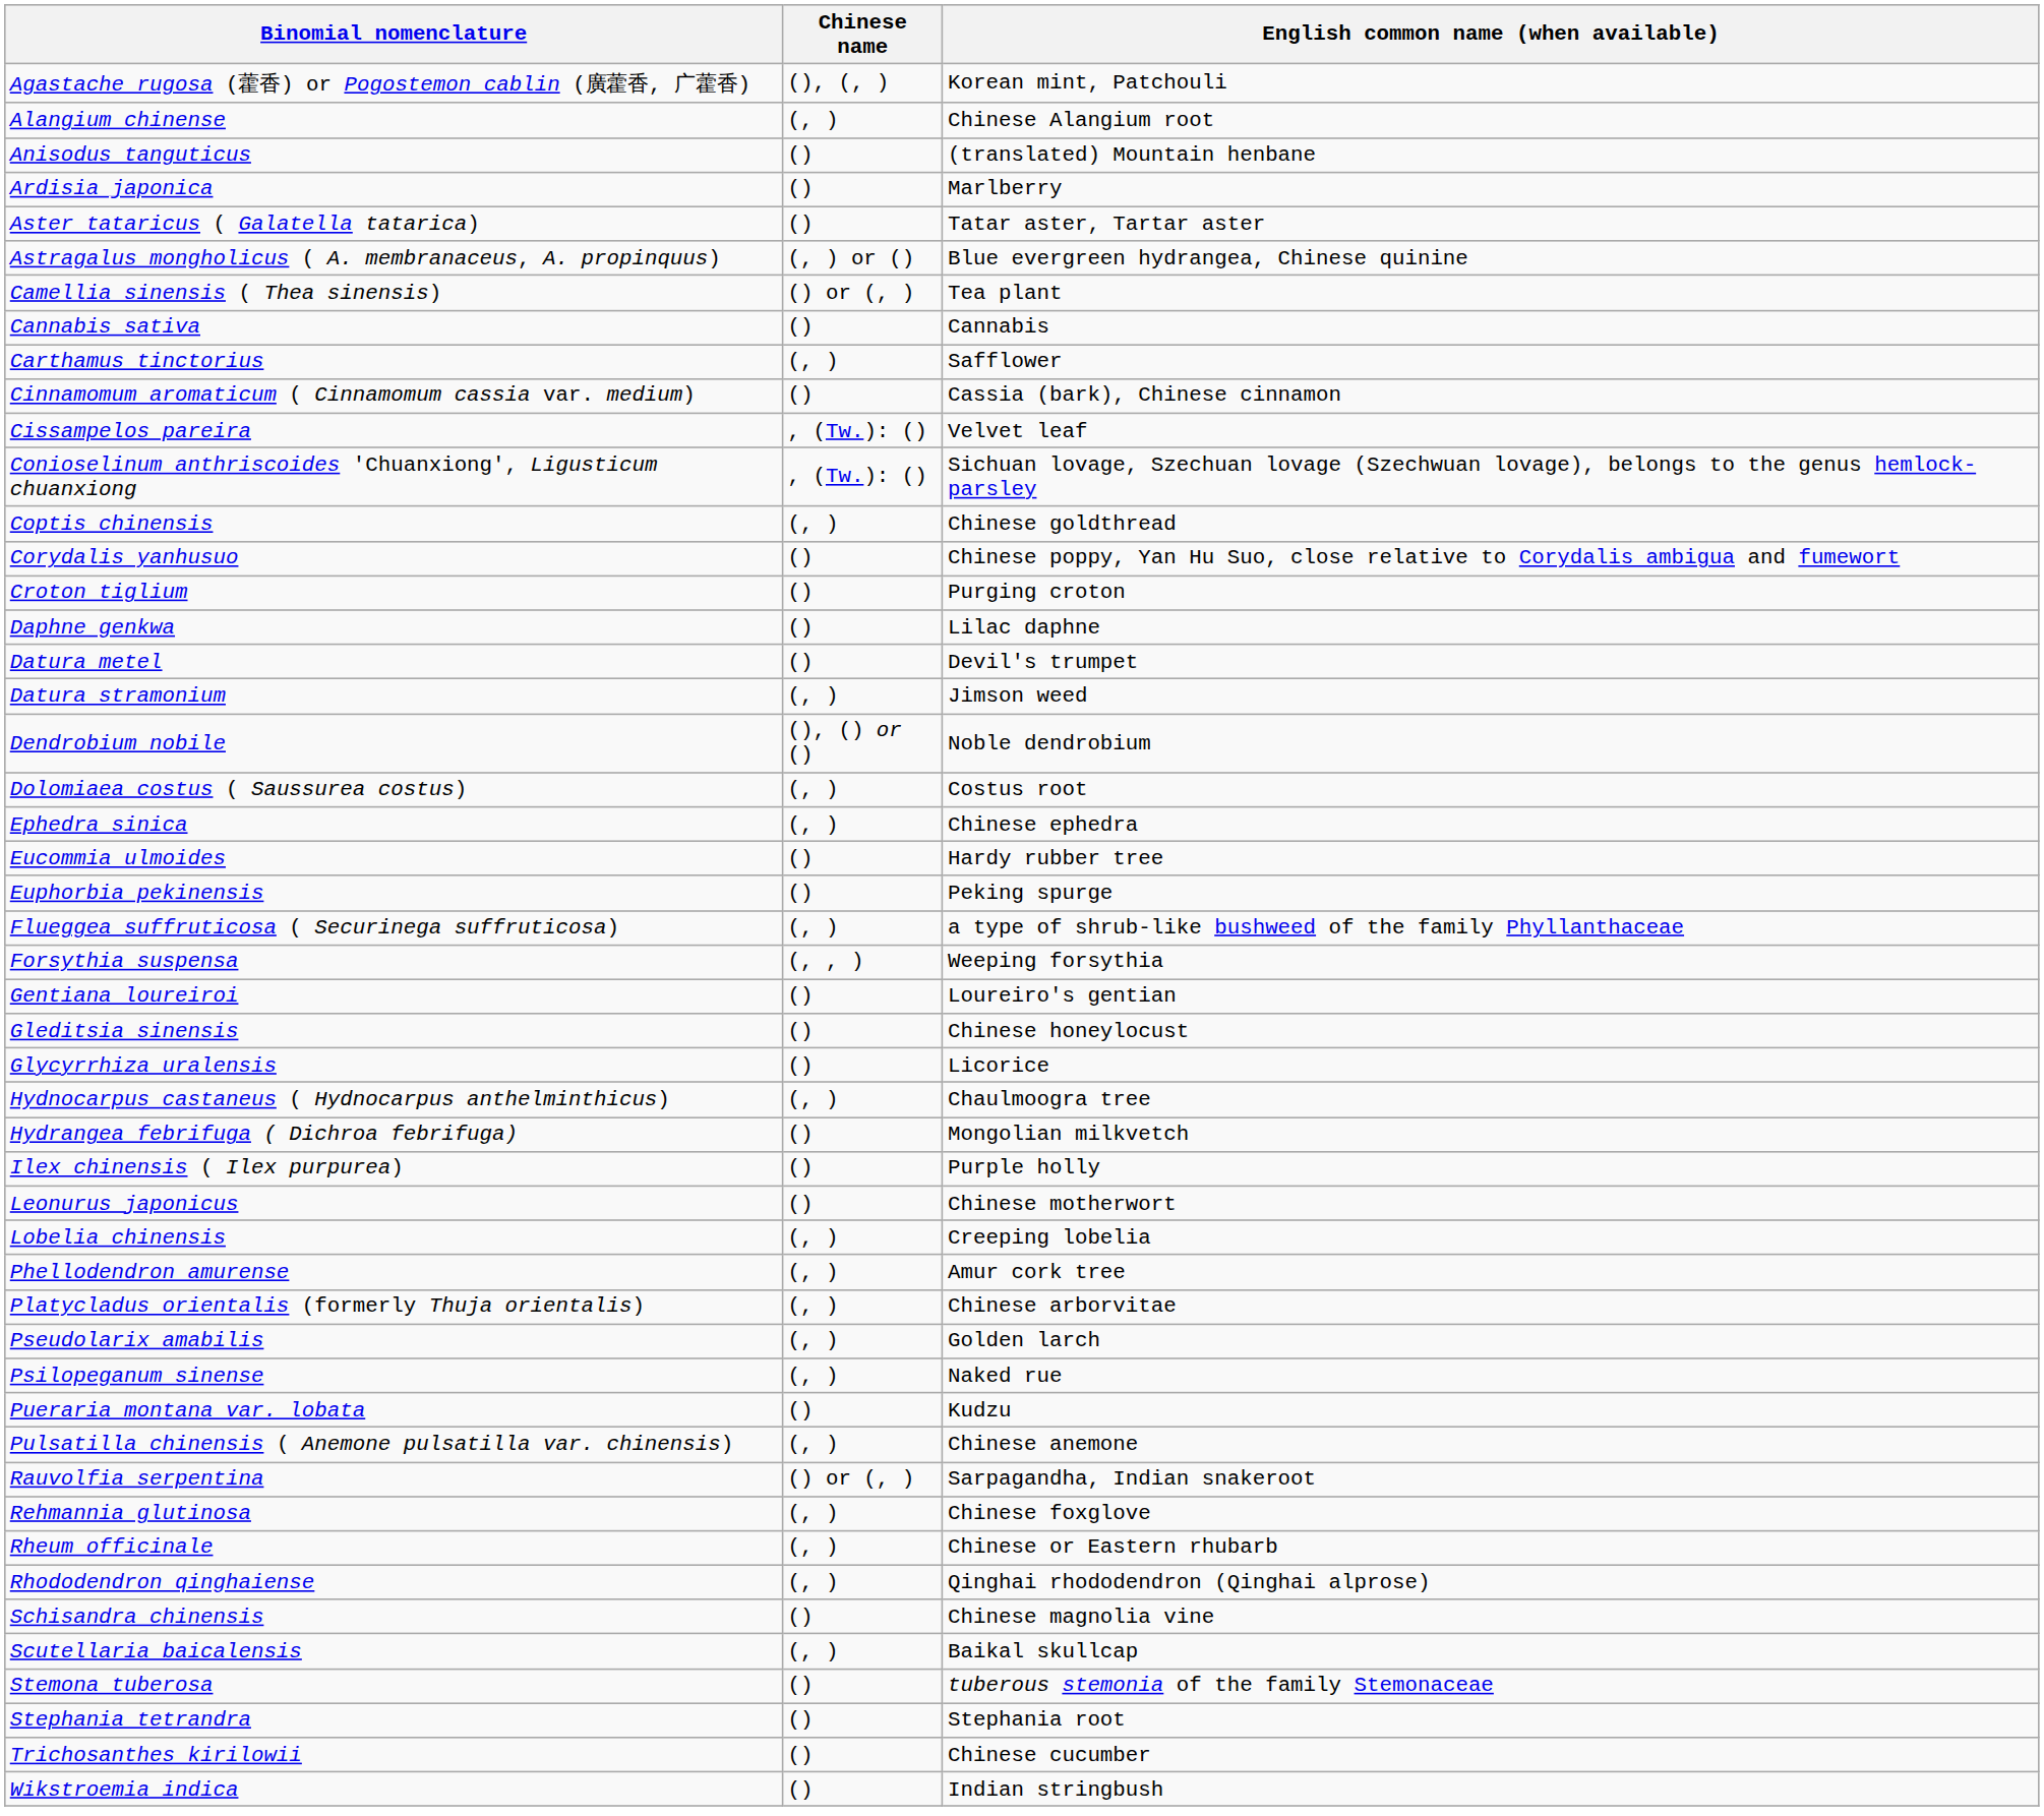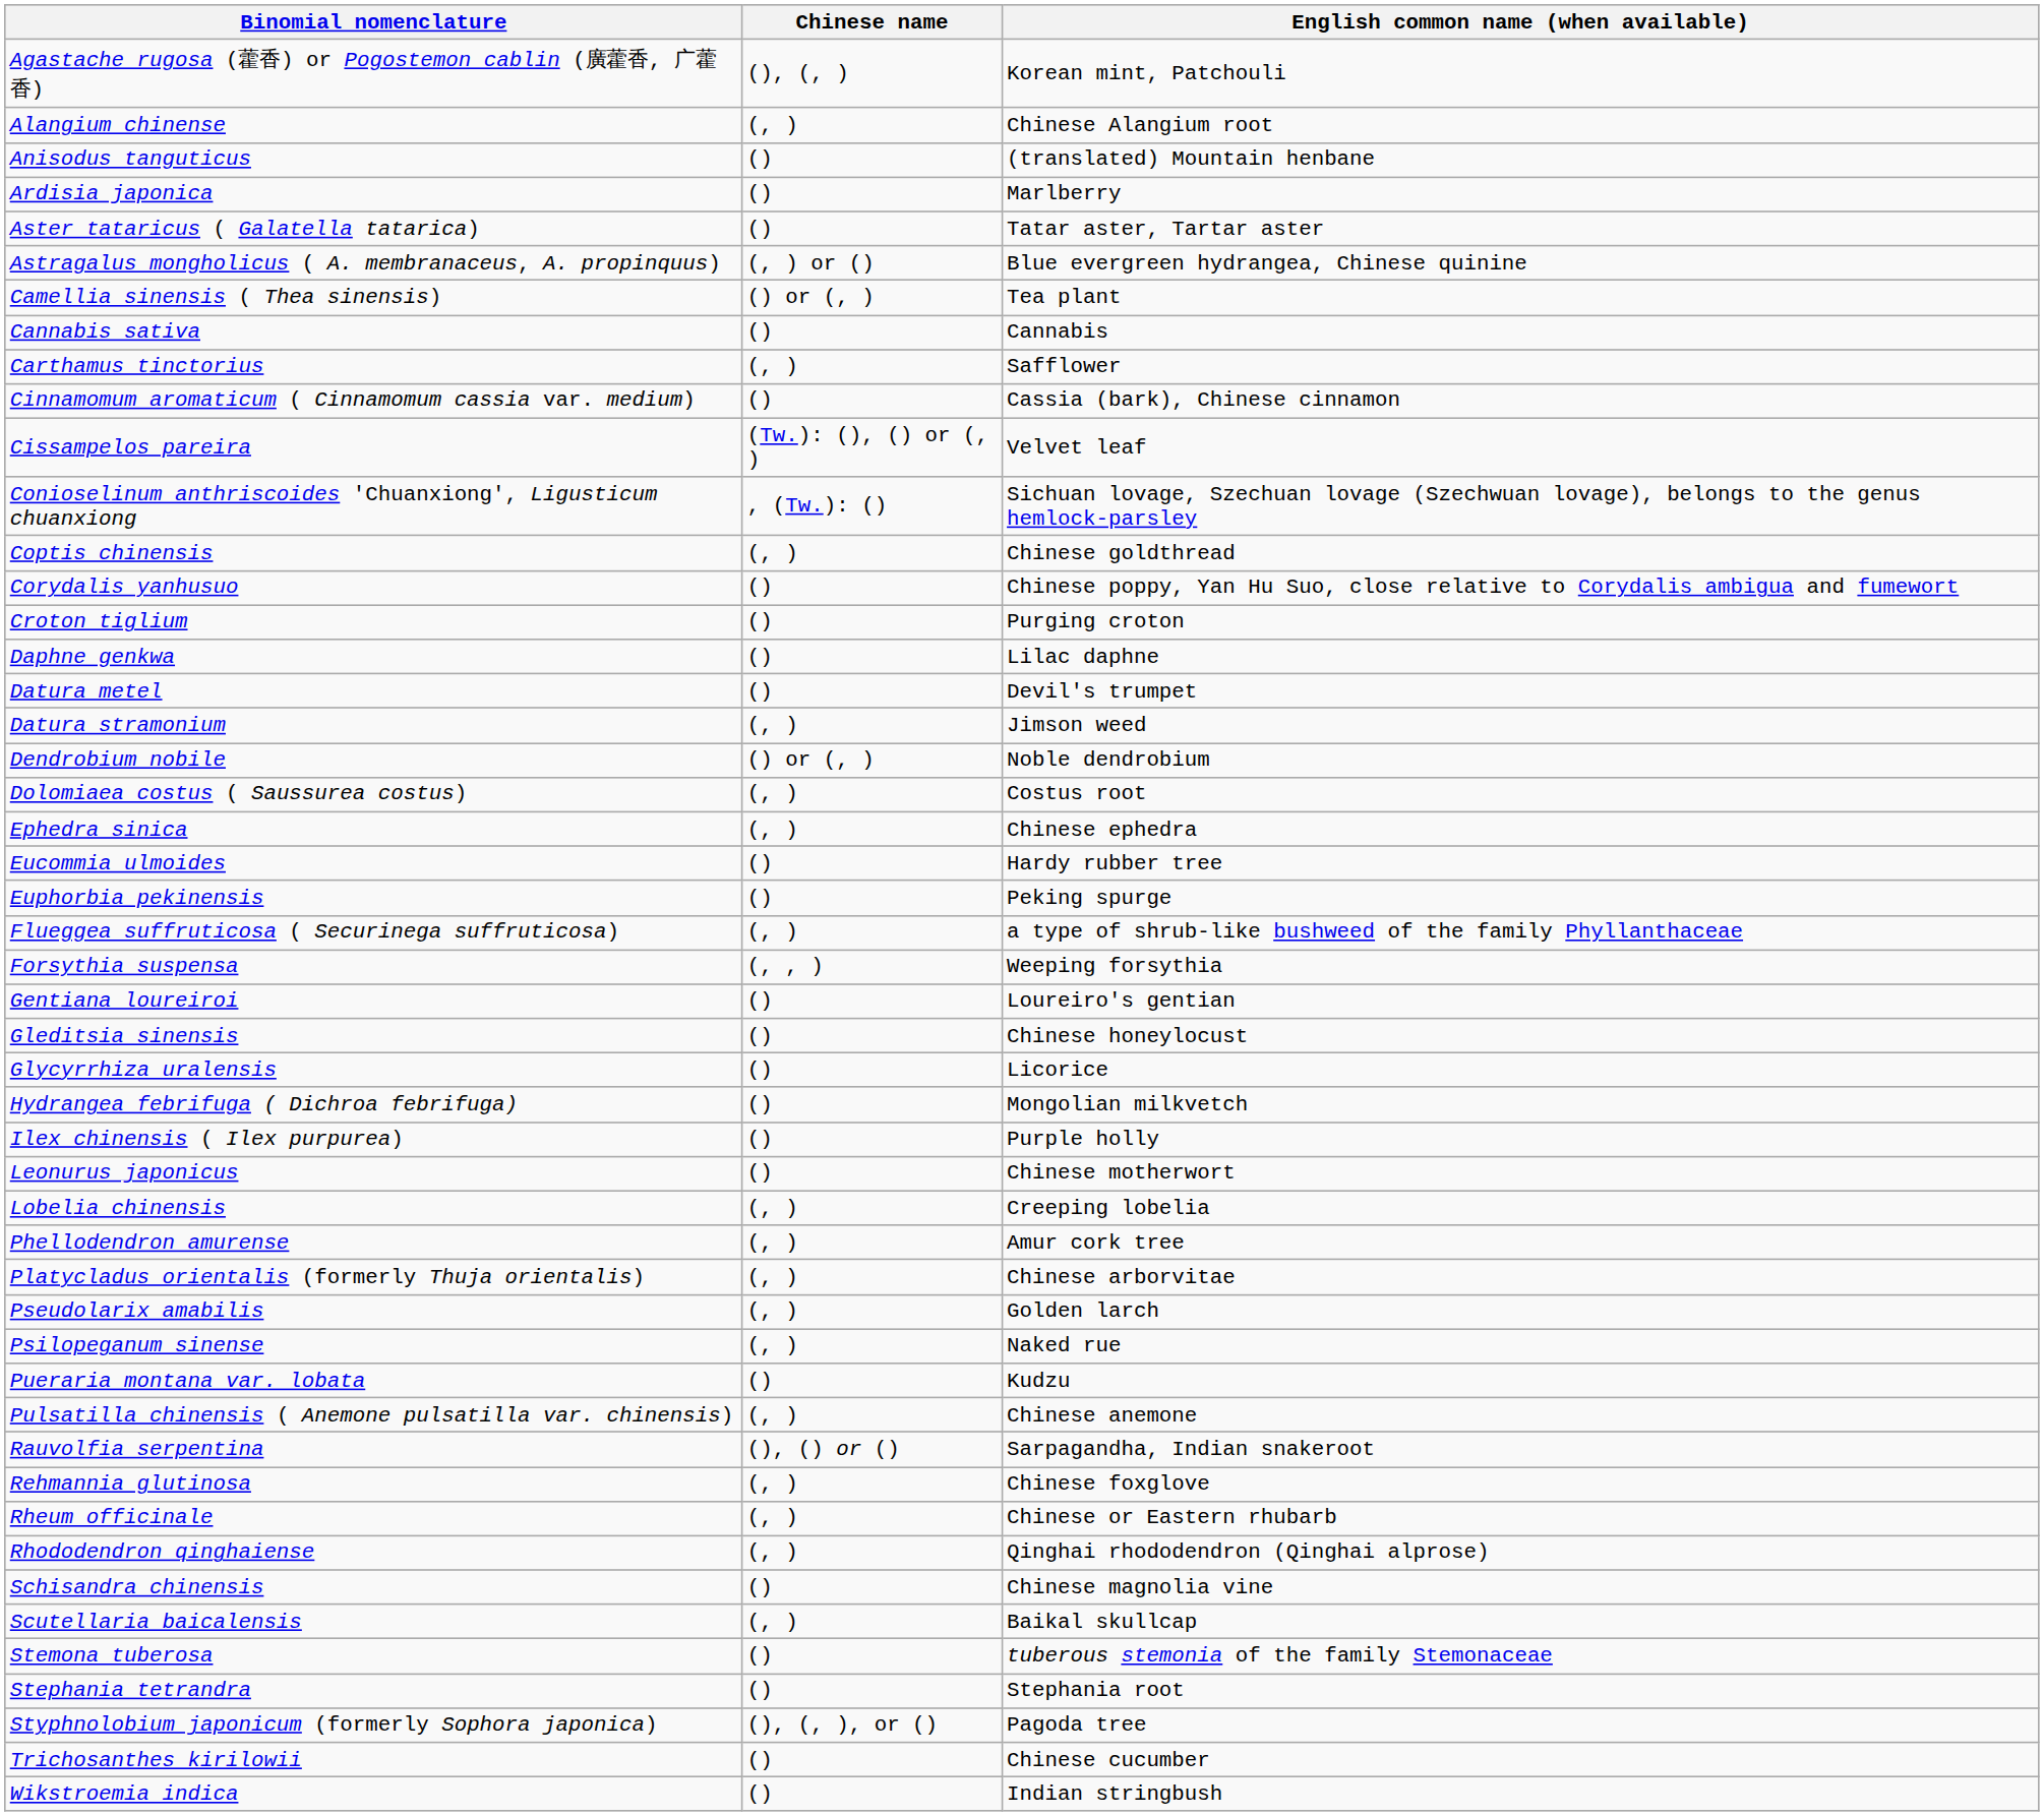 <table class="wikitable">
 <tr>
 <th><a href='#'>Binomial nomenclature</a></th>
 <th>Chinese name</th>
 <th>English common name (when available)</th>
 </tr>
 <tr>
 <td><em><a href='#'>Agastache rugosa</a></em> (藿香) or <em><a href='#'>Pogostemon cablin</a></em> (廣藿香, 广藿香)</td>
 <td> (),  (, )</td>
 <td>Korean mint, Patchouli</td>
 </tr>
 <tr>
 <td><em><a href='#'>Alangium chinense</a></em></td>
 <td> (, )</td>
 <td>Chinese Alangium root</td>
 </tr>
 <tr>
 <td><em><a href='#'>Anisodus tanguticus</a></em></td>
 <td> ()</td>
 <td>(translated) Mountain henbane</td>
 </tr>
 <tr>
 <td><em><a href='#'>Ardisia japonica</a></em></td>
 <td> ()</td>
 <td>Marlberry</td>
 </tr>
 <tr>
 <td><em><a href='#'>Aster tataricus</a></em> ( <em><a href='#'>Galatella</a> tatarica</em>)</td>
 <td> ()</td>
 <td>Tatar aster, Tartar aster</td>
 </tr>
 <tr>
 <td><em><a href='#'>Astragalus mongholicus</a></em> ( <em>A. membranaceus</em>, <em>A. propinquus</em>)</td>
 <td> (, ) or  ()</td>
 <td>Blue evergreen hydrangea, Chinese quinine</td>
 </tr>
 <tr>
 <td><em><a href='#'>Camellia sinensis</a></em> ( <em>Thea sinensis</em>)</td>
 <td> () or  (,  )</td>
 <td>Tea plant</td>
 </tr>
 <tr>
 <td><em><a href='#'>Cannabis sativa</a></em></td>
 <td> ()</td>
 <td>Cannabis</td>
 </tr>
 <tr>
 <td><em><a href='#'>Carthamus tinctorius</a></em></td>
 <td> (, )</td>
 <td>Safflower</td>
 </tr>
 <tr>
 <td><em><a href='#'>Cinnamomum aromaticum</a></em> ( <em>Cinnamomum cassia</em> var. <em>medium</em>)</td>
 <td> ()</td>
 <td>Cassia (bark), Chinese cinnamon</td>
 </tr>
 <tr>
 <td><em><a href='#'>Cissampelos pareira</a></em></td>
-<td>, (<a href='#'>Tw.</a>):   ()</td>
+<td>(<a href='#'>Tw.</a>):  (),  () or  (, )</td>
 <td>Velvet leaf</td>
 </tr>
 <tr>
 <td><em><a href='#'>Conioselinum anthriscoides</a></em> 'Chuanxiong',  <em>Ligusticum chuanxiong</em></td>
 <td>, (<a href='#'>Tw.</a>):   ()</td>
 <td>Sichuan lovage, Szechuan lovage (Szechwuan  lovage), belongs to the genus <a href='#'>hemlock-parsley</a></td>
 </tr>
 <tr>
 <td><em><a href='#'>Coptis chinensis</a></em></td>
 <td> (, )</td>
 <td>Chinese goldthread</td>
 </tr>
 <tr>
 <td><em><a href='#'>Corydalis yanhusuo</a></em></td>
 <td> ()</td>
 <td>Chinese poppy, Yan Hu Suo, close relative to <a href='#'>Corydalis ambigua</a> and <a href='#'>fumewort</a></td>
 </tr>
 <tr>
 <td><em><a href='#'>Croton tiglium</a></em></td>
 <td> ()</td>
 <td>Purging croton</td>
 </tr>
 <tr>
 <td><em><a href='#'>Daphne genkwa</a></em></td>
 <td> ()</td>
 <td>Lilac daphne</td>
 </tr>
 <tr>
 <td><em><a href='#'>Datura metel</a></em></td>
 <td> ()</td>
 <td>Devil's trumpet</td>
 </tr>
 <tr>
 <td><em><a href='#'>Datura stramonium</a></em></td>
 <td> (, )</td>
 <td>Jimson weed</td>
 </tr>
 <tr>
 <td><em><a href='#'>Dendrobium nobile</a></em></td>
-<td> (),  () <em>or</em>  ()</td>
+<td> () or  (,  )</td>
 <td>Noble dendrobium</td>
 </tr>
 <tr>
 <td><em><a href='#'>Dolomiaea costus</a></em> ( <em>Saussurea costus</em>)</td>
 <td> (, )</td>
 <td>Costus root</td>
 </tr>
 <tr>
 <td><em><a href='#'>Ephedra sinica</a></em></td>
 <td> (, )</td>
 <td>Chinese ephedra</td>
 </tr>
 <tr>
 <td><em><a href='#'>Eucommia ulmoides</a></em></td>
 <td> ()</td>
 <td>Hardy rubber tree</td>
 </tr>
 <tr>
 <td><em><a href='#'>Euphorbia pekinensis</a></em></td>
 <td> ()</td>
 <td>Peking spurge</td>
 </tr>
 <tr>
 <td><em><a href='#'>Flueggea suffruticosa</a></em> ( <em>Securinega suffruticosa</em>)</td>
 <td> (, )</td>
 <td>a type of shrub-like <a href='#'>bushweed</a> of the family <a href='#'>Phyllanthaceae</a></td>
 </tr>
 <tr>
 <td><em><a href='#'>Forsythia suspensa</a></em></td>
 <td> (, , )</td>
 <td>Weeping forsythia</td>
 </tr>
 <tr>
 <td><em><a href='#'>Gentiana loureiroi</a></em></td>
 <td> ()</td>
 <td>Loureiro's gentian</td>
 </tr>
 <tr>
 <td><em><a href='#'>Gleditsia sinensis</a></em></td>
 <td> ()</td>
 <td>Chinese honeylocust</td>
 </tr>
 <tr>
 <td><em><a href='#'>Glycyrrhiza uralensis</a></em></td>
 <td> ()</td>
 <td>Licorice</td>
-</tr>
-<tr>
-<td><em><a href='#'>Hydnocarpus castaneus</a></em> ( <em>Hydnocarpus anthelminthicus</em>)</td>
-<td> (, )</td>
-<td>Chaulmoogra tree</td>
 </tr>
 <tr>
 <td><em><a href='#'>Hydrangea febrifuga</a> ( Dichroa febrifuga)</em></td>
 <td> ()</td>
 <td>Mongolian milkvetch</td>
 </tr>
 <tr>
 <td><em><a href='#'>Ilex chinensis</a></em> ( <em>Ilex purpurea</em>)</td>
 <td> ()</td>
 <td>Purple holly</td>
 </tr>
 <tr>
 <td><em><a href='#'>Leonurus japonicus</a></em></td>
 <td> ()</td>
 <td>Chinese motherwort</td>
 </tr>
 <tr>
 <td><em><a href='#'>Lobelia chinensis</a></em></td>
 <td> (, )</td>
 <td>Creeping lobelia</td>
 </tr>
 <tr>
 <td><em><a href='#'>Phellodendron amurense</a></em></td>
 <td> (, )</td>
 <td>Amur cork tree</td>
 </tr>
 <tr>
 <td><em><a href='#'>Platycladus orientalis</a></em> (formerly <em>Thuja orientalis</em>)</td>
 <td> (, )</td>
 <td>Chinese arborvitae</td>
 </tr>
 <tr>
 <td><em><a href='#'>Pseudolarix amabilis</a></em></td>
 <td> (, )</td>
 <td>Golden larch</td>
 </tr>
 <tr>
 <td><em><a href='#'>Psilopeganum sinense</a></em></td>
 <td> (, )</td>
 <td>Naked rue</td>
 </tr>
 <tr>
 <td><em><a href='#'>Pueraria montana var. lobata</a></em></td>
 <td> ()</td>
 <td>Kudzu</td>
 </tr>
 <tr>
 <td><em><a href='#'>Pulsatilla chinensis</a></em> ( <em>Anemone pulsatilla var. chinensis</em>)</td>
 <td> (, )</td>
 <td>Chinese anemone</td>
 </tr>
 <tr>
 <td><em><a href='#'>Rauvolfia serpentina</a></em></td>
-<td> () or  (,  )</td>
+<td> (),  () <em>or</em>  ()</td>
 <td>Sarpagandha, Indian snakeroot</td>
 </tr>
 <tr>
 <td><em><a href='#'>Rehmannia glutinosa</a></em></td>
 <td> (, )</td>
 <td>Chinese foxglove</td>
 </tr>
 <tr>
 <td><em><a href='#'>Rheum officinale</a></em></td>
 <td> (, )</td>
 <td>Chinese or Eastern rhubarb</td>
 </tr>
 <tr>
 <td><em><a href='#'>Rhododendron qinghaiense</a></em></td>
 <td> (, )</td>
 <td>Qinghai rhododendron (Qinghai alprose)</td>
 </tr>
 <tr>
 <td><em><a href='#'>Schisandra chinensis</a></em></td>
 <td> ()</td>
 <td>Chinese magnolia vine</td>
 </tr>
 <tr>
 <td><em><a href='#'>Scutellaria baicalensis</a></em></td>
 <td> (, )</td>
 <td>Baikal skullcap</td>
 </tr>
 <tr>
 <td><em><a href='#'>Stemona tuberosa</a></em></td>
 <td> ()</td>
 <td><em>tuberous <a href='#'>stemonia</a></em> of the family <a href='#'>Stemonaceae</a></td>
 </tr>
 <tr>
 <td><em><a href='#'>Stephania tetrandra</a></em></td>
 <td> ()</td>
 <td>Stephania root</td>
 </tr>
 <tr>
+<td><em><a href='#'>Styphnolobium japonicum</a></em> (formerly <em>Sophora japonica</em>)</td>
+<td> (),  (, ), or  ()</td>
+<td>Pagoda tree</td>
+</tr>
+<tr>
 <td><em><a href='#'>Trichosanthes kirilowii</a></em></td>
 <td> ()</td>
 <td>Chinese cucumber</td>
 </tr>
 <tr>
 <td><em><a href='#'>Wikstroemia indica</a></em></td>
 <td> ()</td>
 <td>Indian stringbush</td>
 </tr>
 </table>
